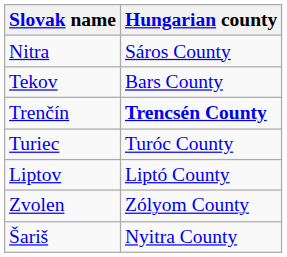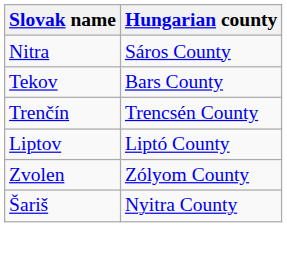 <table class="wikitable">
 <tr>
 <th><a href='#'>Slovak</a> name</th>
 <th><a href='#'>Hungarian</a> county</th>
 </tr>
 <tr>
 <td><a href='#'>Nitra</a></td>
 <td><a href='#'>Sáros County</a></td>
 </tr>
 <tr>
 <td><a href='#'>Tekov</a></td>
 <td><a href='#'>Bars County</a></td>
 </tr>
 <tr>
 <td><a href='#'>Trenčín</a></td>
-<td><strong><a href='#'>Trencsén County</a></strong></td>
-</tr>
-<tr>
-<td><a href='#'>Turiec</a></td>
-<td><a href='#'>Turóc County</a></td>
+<td><a href='#'>Trencsén County</a></td>
 </tr>
 <tr>
 <td><a href='#'>Liptov</a></td>
 <td><a href='#'>Liptó County</a></td>
 </tr>
 <tr>
 <td><a href='#'>Zvolen</a></td>
 <td><a href='#'>Zólyom County</a></td>
 </tr>
 <tr>
 <td><a href='#'>Šariš</a></td>
 <td><a href='#'>Nyitra County</a></td>
 </tr>
 </table>
